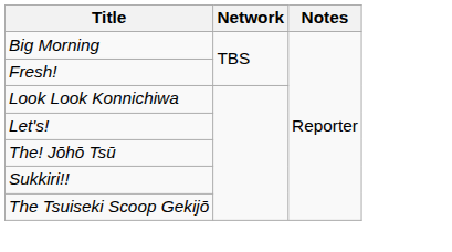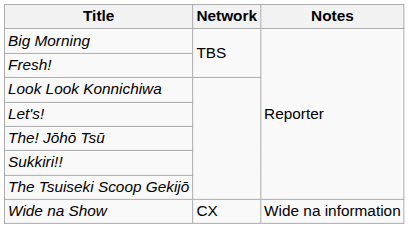 <table class="wikitable">
 <tr>
 <th>Title</th>
 <th>Network</th>
 <th>Notes</th>
 </tr>
 <tr>
 <td><em>Big Morning</em></td>
 <td rowspan="2">TBS</td>
 <td rowspan="7">Reporter</td>
 </tr>
 <tr>
 <td><em>Fresh!</em></td>
 </tr>
 <tr>
 <td><em>Look Look Konnichiwa</em></td>
 <td rowspan="5"></td>
 </tr>
 <tr>
 <td><em>Let's!</em></td>
 </tr>
 <tr>
 <td><em>The! Jōhō Tsū</em></td>
 </tr>
 <tr>
 <td><em>Sukkiri!!</em></td>
 </tr>
 <tr>
 <td><em>The Tsuiseki Scoop Gekijō</em></td>
 </tr>
+<tr>
+<td><em>Wide na Show</em></td>
+<td>CX</td>
+<td>Wide na information</td>
+</tr>
 </table>
